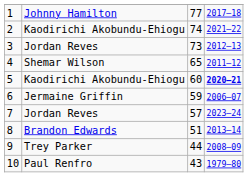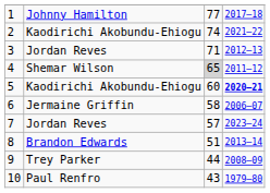 <table class="wikitable">
 <tr>
 </tr>
 <tr>
 <td>1</td>
 <td><a href='#'>Johnny Hamilton</a></td>
 <td>77</td>
 <td style="font-size:80%;"><a href='#'>2017–18</a></td>
 </tr>
 <tr>
 <td>2</td>
 <td>Kaodirichi Akobundu-Ehiogu</td>
 <td>74</td>
 <td style="font-size:80%;"><a href='#'>2021–22</a></td>
 </tr>
 <tr>
 <td>3</td>
 <td>Jordan Reves</td>
-<td>73</td>
+<td>71</td>
 <td style="font-size:80%;"><a href='#'>2012–13</a></td>
 </tr>
 <tr>
 <td>4</td>
 <td>Shemar Wilson</td>
-<td>65</td>
+<td style="background: lightgrey;">65</td>
 <td style="font-size:80%;"><a href='#'>2011–12</a></td>
 </tr>
 <tr>
 <td>5</td>
 <td>Kaodirichi Akobundu-Ehiogu</td>
 <td>60</td>
 <td style="font-size:80%;"><strong><a href='#'>2020–21</a></strong></td>
 </tr>
 <tr>
 <td>6</td>
 <td>Jermaine Griffin</td>
-<td>59</td>
+<td>58</td>
 <td style="font-size:80%;"><a href='#'>2006–07</a></td>
 </tr>
 <tr>
 <td>7</td>
 <td>Jordan Reves</td>
 <td>57</td>
 <td style="font-size:80%;"><a href='#'>2023–24</a></td>
 </tr>
 <tr>
 <td>8</td>
 <td><a href='#'>Brandon Edwards</a></td>
 <td>51</td>
 <td style="font-size:80%;"><a href='#'>2013–14</a></td>
 </tr>
 <tr>
 <td>9</td>
 <td>Trey Parker</td>
 <td>44</td>
 <td style="font-size:80%;"><a href='#'>2008–09</a></td>
 </tr>
 <tr>
 <td>10</td>
 <td>Paul Renfro</td>
 <td>43</td>
 <td style="font-size:80%;"><a href='#'>1979–80</a></td>
 </tr>
 </table>
